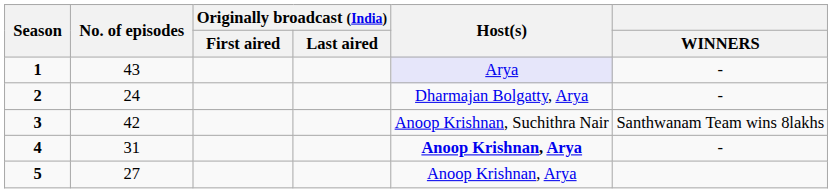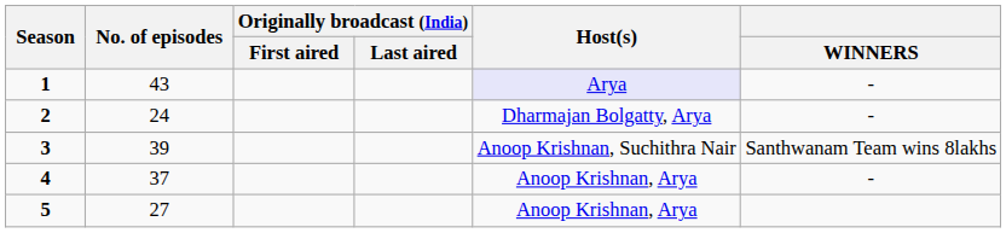 <table class="wikitable" style="text-align:center">
 <tr>
 <th style="padding: 0 8px" colspan="1" rowspan="2">Season</th>
 <th style="padding: 0 8px" rowspan="2">No. of episodes</th>
 <th colspan="2">Originally broadcast <small>(<a href='#'>India</a>)</small></th>
 <th style="padding: 0 8px" colspan="1" rowspan="2">Host(s)</th>
 <th></th>
 </tr>
 <tr>
 <th style="padding: 0 8px">First aired</th>
 <th style="padding: 0 8px">Last aired</th>
 <th>WINNERS</th>
 </tr>
 <tr>
 <td><strong>1</strong></td>
 <td>43</td>
 <td></td>
 <td></td>
 <td style="background: lavender;"><a href='#'>Arya</a></td>
 <td>-</td>
 </tr>
 <tr>
 <td><strong>2</strong></td>
 <td>24</td>
 <td></td>
 <td></td>
 <td><a href='#'>Dharmajan Bolgatty</a>, <a href='#'>Arya</a></td>
 <td>-</td>
 </tr>
 <tr>
 <td><strong>3</strong></td>
-<td>42</td>
+<td>39</td>
 <td></td>
 <td></td>
 <td><a href='#'>Anoop Krishnan</a>, Suchithra Nair</td>
 <td>Santhwanam Team wins 8lakhs</td>
 </tr>
 <tr>
 <td><strong>4</strong></td>
-<td>31</td>
+<td>37</td>
 <td></td>
 <td></td>
-<td><strong><a href='#'>Anoop Krishnan</a>, <a href='#'>Arya</a></strong></td>
+<td><a href='#'>Anoop Krishnan</a>, <a href='#'>Arya</a></td>
 <td>-</td>
 </tr>
 <tr>
 <td><strong>5</strong></td>
 <td>27</td>
 <td></td>
 <td></td>
 <td><a href='#'>Anoop Krishnan</a>, <a href='#'>Arya</a></td>
 <td></td>
 </tr>
 </table>
